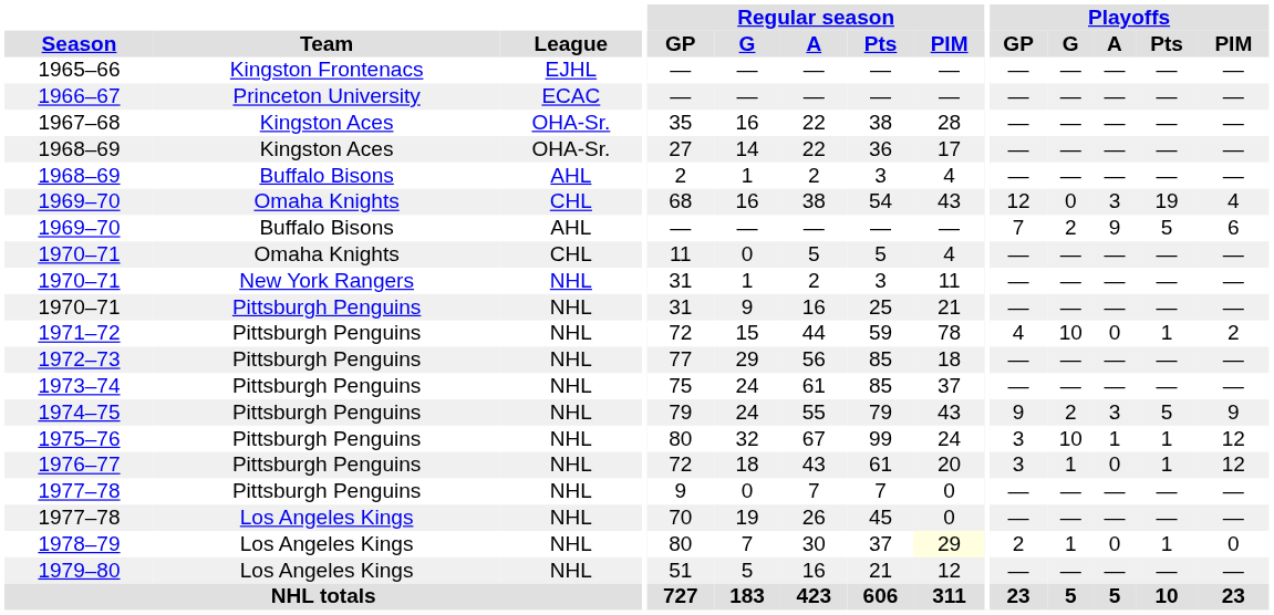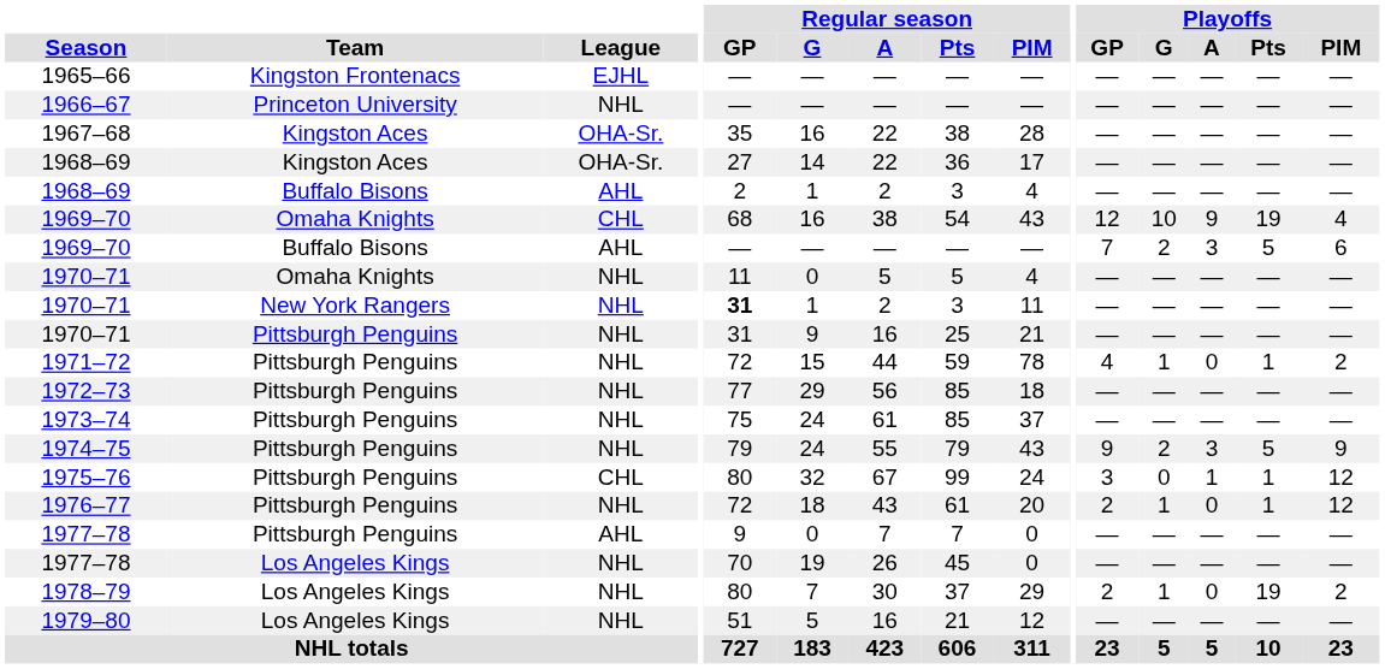 <table border="0" cellpadding="1" cellspacing="0" style="text-align:center; width:60em">
 <tr bgcolor="#e0e0e0">
 <th colspan="3" bgcolor="#ffffff"></th>
 <th rowspan="100" bgcolor="#ffffff"></th>
 <th colspan="5"><a href='#'>Regular season</a></th>
 <th rowspan="100" bgcolor="#ffffff"></th>
 <th colspan="5"><a href='#'>Playoffs</a></th>
 </tr>
 <tr bgcolor="#e0e0e0">
 <th><a href='#'>Season</a></th>
 <th>Team</th>
 <th>League</th>
 <th>GP</th>
 <th><a href='#'>G</a></th>
 <th><a href='#'>A</a></th>
 <th><a href='#'>Pts</a></th>
 <th><a href='#'>PIM</a></th>
 <th>GP</th>
 <th>G</th>
 <th>A</th>
 <th>Pts</th>
 <th>PIM</th>
 </tr>
 <tr>
 <td>1965–66</td>
 <td><a href='#'>Kingston Frontenacs</a></td>
 <td><a href='#'>EJHL</a></td>
 <td>—</td>
 <td>—</td>
 <td>—</td>
 <td>—</td>
 <td>—</td>
 <td>—</td>
 <td>—</td>
 <td>—</td>
 <td>—</td>
 <td>—</td>
 </tr>
 <tr bgcolor="#f0f0f0">
 <td><a href='#'>1966–67</a></td>
 <td><a href='#'>Princeton University</a></td>
-<td><a href='#'>ECAC</a></td>
+<td>NHL</td>
 <td>—</td>
 <td>—</td>
 <td>—</td>
 <td>—</td>
 <td>—</td>
 <td>—</td>
 <td>—</td>
 <td>—</td>
 <td>—</td>
 <td>—</td>
 </tr>
 <tr>
 <td>1967–68</td>
 <td><a href='#'>Kingston Aces</a></td>
 <td><a href='#'>OHA-Sr.</a></td>
 <td>35</td>
 <td>16</td>
 <td>22</td>
 <td>38</td>
 <td>28</td>
 <td>—</td>
 <td>—</td>
 <td>—</td>
 <td>—</td>
 <td>—</td>
 </tr>
 <tr bgcolor="#f0f0f0">
 <td>1968–69</td>
 <td>Kingston Aces</td>
 <td>OHA-Sr.</td>
 <td>27</td>
 <td>14</td>
 <td>22</td>
 <td>36</td>
 <td>17</td>
 <td>—</td>
 <td>—</td>
 <td>—</td>
 <td>—</td>
 <td>—</td>
 </tr>
 <tr>
 <td><a href='#'>1968–69</a></td>
 <td><a href='#'>Buffalo Bisons</a></td>
 <td><a href='#'>AHL</a></td>
 <td>2</td>
 <td>1</td>
 <td>2</td>
 <td>3</td>
 <td>4</td>
 <td>—</td>
 <td>—</td>
 <td>—</td>
 <td>—</td>
 <td>—</td>
 </tr>
 <tr bgcolor="#f0f0f0">
 <td><a href='#'>1969–70</a></td>
 <td><a href='#'>Omaha Knights</a></td>
 <td><a href='#'>CHL</a></td>
 <td>68</td>
 <td>16</td>
 <td>38</td>
 <td>54</td>
 <td>43</td>
 <td>12</td>
-<td>0</td>
-<td>3</td>
+<td>10</td>
+<td>9</td>
 <td>19</td>
 <td>4</td>
 </tr>
 <tr>
 <td><a href='#'>1969–70</a></td>
 <td>Buffalo Bisons</td>
 <td>AHL</td>
 <td>—</td>
 <td>—</td>
 <td>—</td>
 <td>—</td>
 <td>—</td>
 <td>7</td>
 <td>2</td>
-<td>9</td>
+<td>3</td>
 <td>5</td>
 <td>6</td>
 </tr>
 <tr bgcolor="#f0f0f0">
 <td><a href='#'>1970–71</a></td>
 <td>Omaha Knights</td>
-<td>CHL</td>
+<td>NHL</td>
 <td>11</td>
 <td>0</td>
 <td>5</td>
 <td>5</td>
 <td>4</td>
 <td>—</td>
 <td>—</td>
 <td>—</td>
 <td>—</td>
 <td>—</td>
 </tr>
 <tr>
 <td><a href='#'>1970–71</a></td>
 <td><a href='#'>New York Rangers</a></td>
 <td><a href='#'>NHL</a></td>
-<td>31</td>
+<td><strong>31</strong></td>
 <td>1</td>
 <td>2</td>
 <td>3</td>
 <td>11</td>
 <td>—</td>
 <td>—</td>
 <td>—</td>
 <td>—</td>
 <td>—</td>
 </tr>
 <tr bgcolor="#f0f0f0">
 <td>1970–71</td>
 <td><a href='#'>Pittsburgh Penguins</a></td>
 <td>NHL</td>
 <td>31</td>
 <td>9</td>
 <td>16</td>
 <td>25</td>
 <td>21</td>
 <td>—</td>
 <td>—</td>
 <td>—</td>
 <td>—</td>
 <td>—</td>
 </tr>
 <tr>
 <td><a href='#'>1971–72</a></td>
 <td>Pittsburgh Penguins</td>
 <td>NHL</td>
 <td>72</td>
 <td>15</td>
 <td>44</td>
 <td>59</td>
 <td>78</td>
 <td>4</td>
-<td>10</td>
+<td>1</td>
 <td>0</td>
 <td>1</td>
 <td>2</td>
 </tr>
 <tr bgcolor="#f0f0f0">
 <td><a href='#'>1972–73</a></td>
 <td>Pittsburgh Penguins</td>
 <td>NHL</td>
 <td>77</td>
 <td>29</td>
 <td>56</td>
 <td>85</td>
 <td>18</td>
 <td>—</td>
 <td>—</td>
 <td>—</td>
 <td>—</td>
 <td>—</td>
 </tr>
 <tr>
 <td><a href='#'>1973–74</a></td>
 <td>Pittsburgh Penguins</td>
 <td>NHL</td>
 <td>75</td>
 <td>24</td>
 <td>61</td>
 <td>85</td>
 <td>37</td>
 <td>—</td>
 <td>—</td>
 <td>—</td>
 <td>—</td>
 <td>—</td>
 </tr>
 <tr bgcolor="#f0f0f0">
 <td><a href='#'>1974–75</a></td>
 <td>Pittsburgh Penguins</td>
 <td>NHL</td>
 <td>79</td>
 <td>24</td>
 <td>55</td>
 <td>79</td>
 <td>43</td>
 <td>9</td>
 <td>2</td>
 <td>3</td>
 <td>5</td>
 <td>9</td>
 </tr>
 <tr>
 <td><a href='#'>1975–76</a></td>
 <td>Pittsburgh Penguins</td>
-<td>NHL</td>
+<td>CHL</td>
 <td>80</td>
 <td>32</td>
 <td>67</td>
 <td>99</td>
 <td>24</td>
 <td>3</td>
-<td>10</td>
+<td>0</td>
 <td>1</td>
 <td>1</td>
 <td>12</td>
 </tr>
 <tr bgcolor="#f0f0f0">
 <td><a href='#'>1976–77</a></td>
 <td>Pittsburgh Penguins</td>
 <td>NHL</td>
 <td>72</td>
 <td>18</td>
 <td>43</td>
 <td>61</td>
 <td>20</td>
-<td>3</td>
+<td>2</td>
 <td>1</td>
 <td>0</td>
 <td>1</td>
 <td>12</td>
 </tr>
 <tr>
 <td><a href='#'>1977–78</a></td>
 <td>Pittsburgh Penguins</td>
-<td>NHL</td>
+<td>AHL</td>
 <td>9</td>
 <td>0</td>
 <td>7</td>
 <td>7</td>
 <td>0</td>
 <td>—</td>
 <td>—</td>
 <td>—</td>
 <td>—</td>
 <td>—</td>
 </tr>
 <tr bgcolor="#f0f0f0">
 <td>1977–78</td>
 <td><a href='#'>Los Angeles Kings</a></td>
 <td>NHL</td>
 <td>70</td>
 <td>19</td>
 <td>26</td>
 <td>45</td>
 <td>0</td>
 <td>—</td>
 <td>—</td>
 <td>—</td>
 <td>—</td>
 <td>—</td>
 </tr>
 <tr>
 <td><a href='#'>1978–79</a></td>
 <td>Los Angeles Kings</td>
 <td>NHL</td>
 <td>80</td>
 <td>7</td>
 <td>30</td>
 <td>37</td>
-<td style="background: lightyellow;">29</td>
+<td>29</td>
 <td>2</td>
 <td>1</td>
 <td>0</td>
-<td>1</td>
-<td>0</td>
+<td>19</td>
+<td>2</td>
 </tr>
 <tr bgcolor="#f0f0f0">
 <td><a href='#'>1979–80</a></td>
 <td>Los Angeles Kings</td>
 <td>NHL</td>
 <td>51</td>
 <td>5</td>
 <td>16</td>
 <td>21</td>
 <td>12</td>
 <td>—</td>
 <td>—</td>
 <td>—</td>
 <td>—</td>
 <td>—</td>
 </tr>
 <tr bgcolor="#e0e0e0">
 <th colspan="3">NHL totals</th>
 <th>727</th>
 <th>183</th>
 <th>423</th>
 <th>606</th>
 <th>311</th>
 <th>23</th>
 <th>5</th>
 <th>5</th>
 <th>10</th>
 <th>23</th>
 </tr>
 </table>
